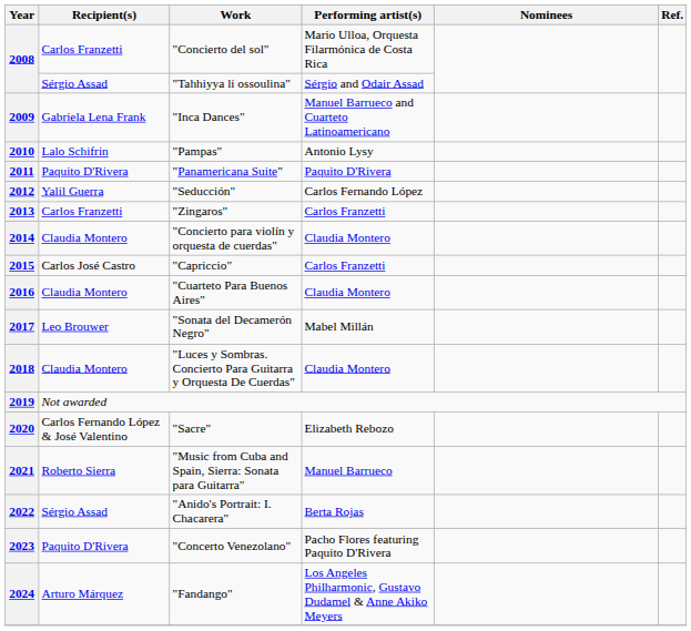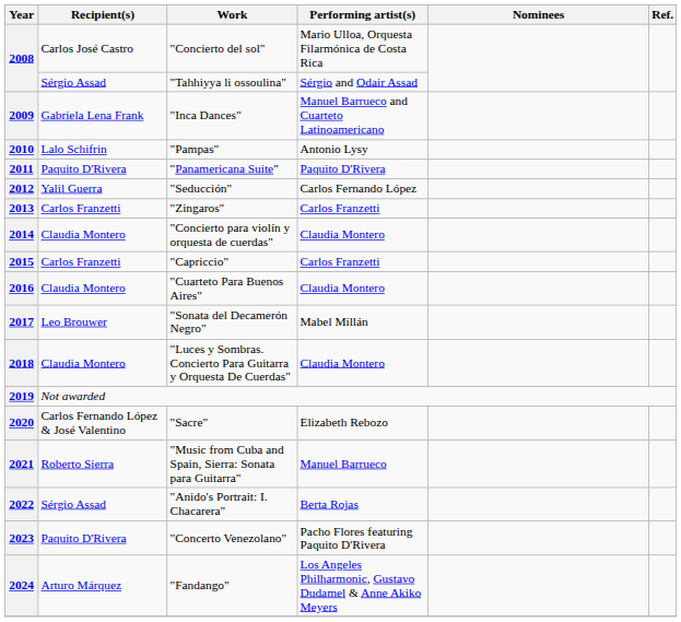 <table class="wikitable" style="width:98%">
 <tr bgcolor="#CCCCCC" align="center">
 <th width="5%">Year</th>
 <th width="20%">Recipient(s)</th>
 <th width="20%">Work</th>
 <th width="20%">Performing artist(s)</th>
 <th width="40%">Nominees</th>
 <th width="1%">Ref.</th>
 </tr>
 <tr>
 <th rowspan="2"><a href='#'>2008</a></th>
-<td><a href='#'>Carlos Franzetti</a></td>
+<td>Carlos José Castro</td>
 <td>"Concierto del sol"</td>
 <td>Mario Ulloa, Orquesta Filarmónica de Costa Rica</td>
 <td rowspan="2"></td>
 <td rowspan="2"></td>
 </tr>
 <tr>
 <td><a href='#'>Sérgio Assad</a></td>
 <td>"Tahhiyya li ossoulina"</td>
 <td><a href='#'>Sérgio</a> and <a href='#'>Odair Assad</a></td>
 </tr>
 <tr>
 <th><a href='#'>2009</a></th>
 <td><a href='#'>Gabriela Lena Frank</a></td>
 <td>"Inca Dances"</td>
 <td><a href='#'>Manuel Barrueco</a> and <a href='#'>Cuarteto Latinoamericano</a></td>
 <td></td>
 <td></td>
 </tr>
 <tr>
 <th><a href='#'>2010</a></th>
 <td><a href='#'>Lalo Schifrin</a></td>
 <td>"Pampas"</td>
 <td>Antonio Lysy</td>
 <td></td>
 <td></td>
 </tr>
 <tr>
 <th><a href='#'>2011</a></th>
 <td><a href='#'>Paquito D'Rivera</a></td>
 <td>"<a href='#'>Panamericana Suite</a>"</td>
 <td><a href='#'>Paquito D'Rivera</a></td>
 <td></td>
 <td></td>
 </tr>
 <tr>
 <th><a href='#'>2012</a></th>
 <td><a href='#'>Yalil Guerra</a></td>
 <td>"Seducción"</td>
 <td>Carlos Fernando López</td>
 <td></td>
 <td></td>
 </tr>
 <tr>
 <th><a href='#'>2013</a></th>
 <td><a href='#'>Carlos Franzetti</a></td>
 <td>"Zingaros"</td>
 <td><a href='#'>Carlos Franzetti</a></td>
 <td></td>
 <td></td>
 </tr>
 <tr>
 <th><a href='#'>2014</a></th>
 <td><a href='#'>Claudia Montero</a></td>
 <td>"Concierto para violín y orquesta de cuerdas"</td>
 <td><a href='#'>Claudia Montero</a></td>
 <td></td>
 <td></td>
 </tr>
 <tr>
 <th><a href='#'>2015</a></th>
-<td>Carlos José Castro</td>
+<td><a href='#'>Carlos Franzetti</a></td>
 <td>"Capriccio"</td>
 <td><a href='#'>Carlos Franzetti</a></td>
 <td></td>
 <td></td>
 </tr>
 <tr>
 <th><a href='#'>2016</a></th>
 <td><a href='#'>Claudia Montero</a></td>
 <td>"Cuarteto Para Buenos Aires"</td>
 <td><a href='#'>Claudia Montero</a></td>
 <td></td>
 <td></td>
 </tr>
 <tr>
 <th><a href='#'>2017</a></th>
 <td><a href='#'>Leo Brouwer</a></td>
 <td>"Sonata del Decamerón Negro"</td>
 <td>Mabel Millán</td>
 <td></td>
 <td></td>
 </tr>
 <tr>
 <th><a href='#'>2018</a></th>
 <td><a href='#'>Claudia Montero</a></td>
 <td>"Luces y Sombras. Concierto Para Guitarra y Orquesta De Cuerdas"</td>
 <td><a href='#'>Claudia Montero</a></td>
 <td></td>
 <td></td>
 </tr>
 <tr>
 <th><a href='#'>2019</a></th>
 <td colspan="5"><em>Not awarded</em></td>
 </tr>
 <tr>
 <th><a href='#'>2020</a></th>
 <td>Carlos Fernando López & José Valentino</td>
 <td>"Sacre"</td>
 <td>Elizabeth Rebozo</td>
 <td></td>
 <td></td>
 </tr>
 <tr>
 <th style="text-align:center;"><a href='#'>2021</a></th>
 <td><a href='#'>Roberto Sierra</a></td>
 <td>"Music from Cuba and Spain, Sierra: Sonata para Guitarra"</td>
 <td><a href='#'>Manuel Barrueco</a></td>
 <td></td>
 <td></td>
 </tr>
 <tr>
 <th style="text-align:center;" scope="row"><a href='#'><strong>2022</strong></a></th>
 <td><a href='#'>Sérgio Assad</a></td>
 <td>"Anido's Portrait: I. Chacarera"</td>
 <td><a href='#'>Berta Rojas</a></td>
 <td></td>
 <td style="text-align:center;"></td>
 </tr>
 <tr>
 <th style="text-align:center;" scope="row"><a href='#'><strong>2023</strong></a></th>
 <td><a href='#'>Paquito D'Rivera</a></td>
 <td>"Concerto Venezolano"</td>
 <td>Pacho Flores featuring Paquito D'Rivera</td>
 <td></td>
 <td style="text-align:center;"></td>
 </tr>
 <tr>
 <th style="text-align:center;" scope="row"><a href='#'><strong>2024</strong></a></th>
 <td><a href='#'>Arturo Márquez</a></td>
 <td>"Fandango"</td>
 <td><a href='#'>Los Angeles Philharmonic</a>, <a href='#'>Gustavo Dudamel</a> & <a href='#'>Anne Akiko Meyers</a></td>
 <td></td>
 <td align="center"></td>
 </tr>
 <tr>
 </tr>
 </table>
